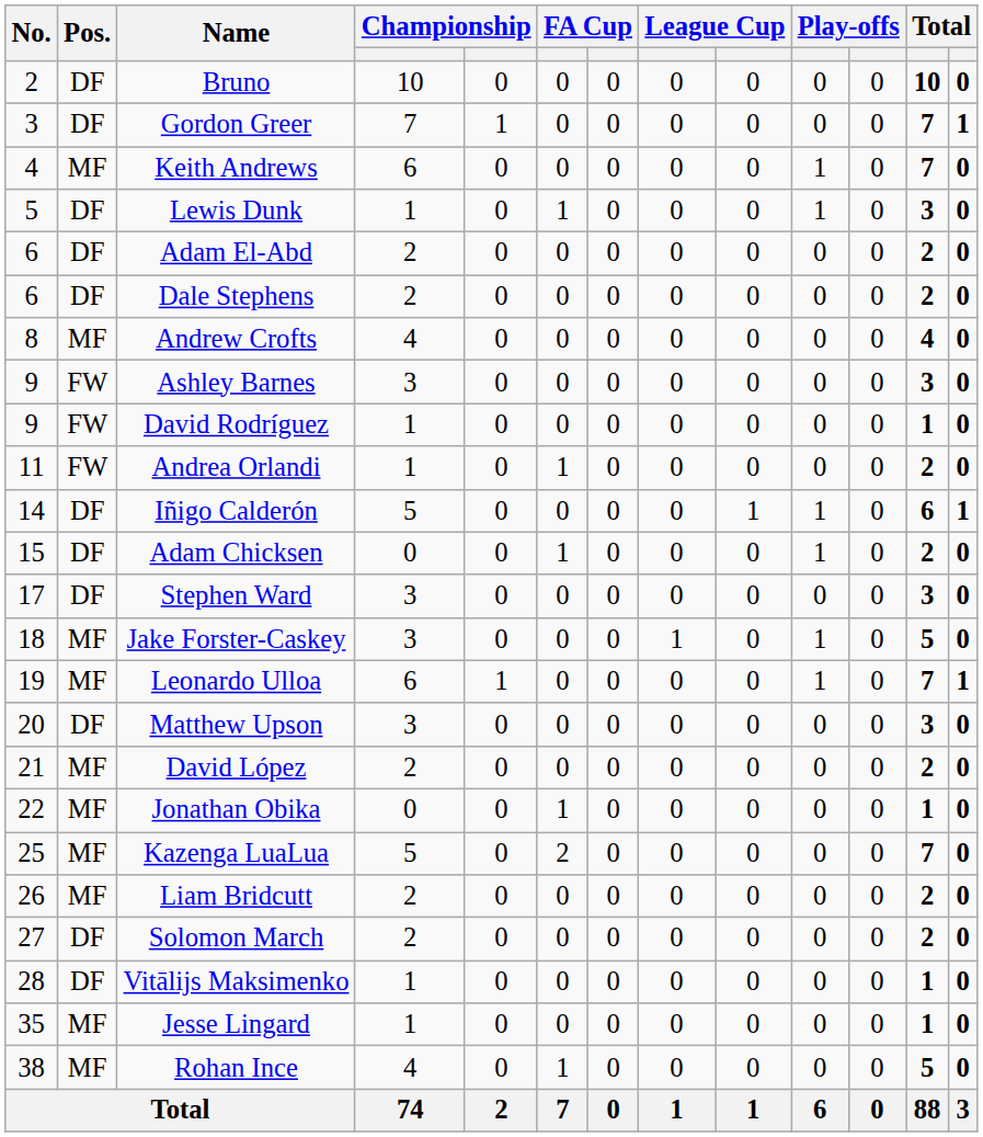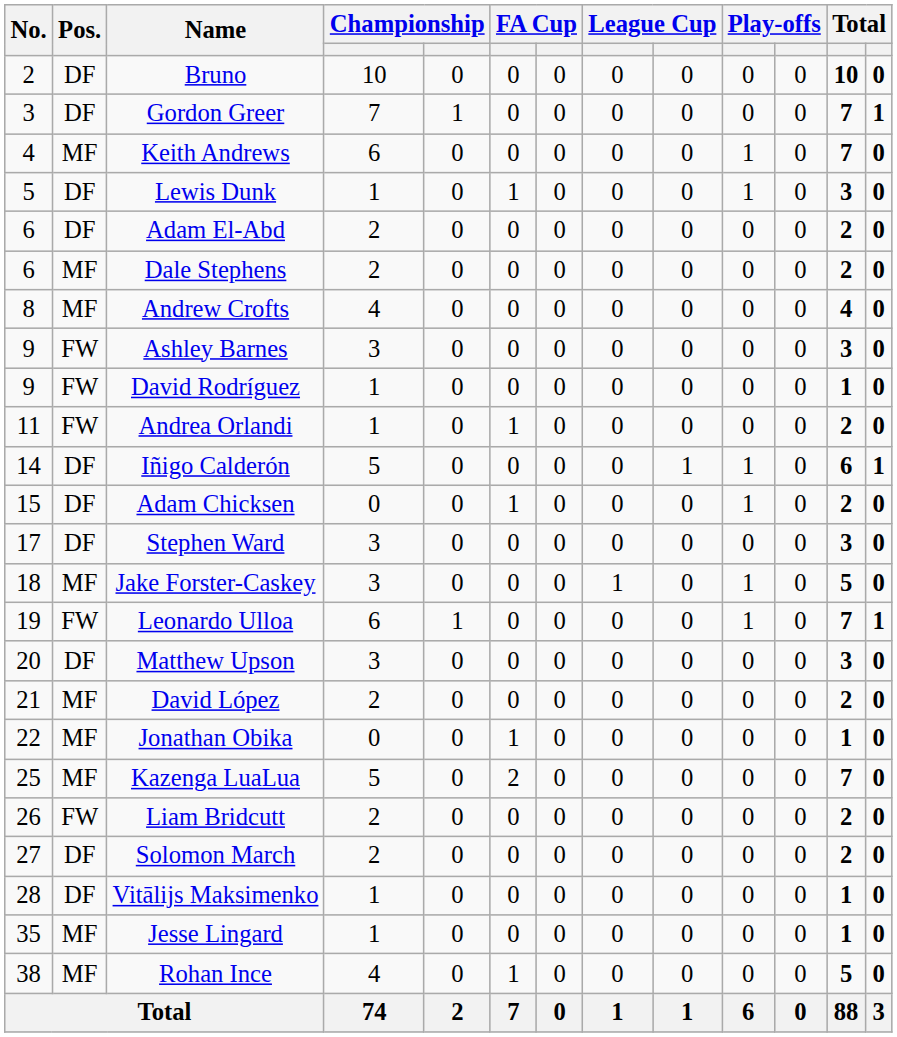 <table class="wikitable sortable" style="text-align: center;">
 <tr>
 <th rowspan="2">No.</th>
 <th rowspan="2">Pos.</th>
 <th rowspan="2">Name</th>
 <th colspan="2"><a href='#'>Championship</a></th>
 <th colspan="2"><a href='#'>FA Cup</a></th>
 <th colspan="2"><a href='#'>League Cup</a></th>
 <th colspan="2"><a href='#'>Play-offs</a></th>
 <th colspan="2">Total</th>
 </tr>
 <tr>
 <th></th>
 <th></th>
 <th></th>
 <th></th>
 <th></th>
 <th></th>
 <th></th>
 <th></th>
 <th></th>
 <th></th>
 </tr>
 <tr>
 <td>2</td>
 <td>DF</td>
 <td><a href='#'>Bruno</a></td>
 <td>10</td>
 <td>0</td>
 <td>0</td>
 <td>0</td>
 <td>0</td>
 <td>0</td>
 <td>0</td>
 <td>0</td>
 <td><strong>10</strong></td>
 <td><strong>0</strong></td>
 </tr>
 <tr>
 <td>3</td>
 <td>DF</td>
 <td><a href='#'>Gordon Greer</a></td>
 <td>7</td>
 <td>1</td>
 <td>0</td>
 <td>0</td>
 <td>0</td>
 <td>0</td>
 <td>0</td>
 <td>0</td>
 <td><strong>7</strong></td>
 <td><strong>1</strong></td>
 </tr>
 <tr>
 <td>4</td>
 <td>MF</td>
 <td><a href='#'>Keith Andrews</a></td>
 <td>6</td>
 <td>0</td>
 <td>0</td>
 <td>0</td>
 <td>0</td>
 <td>0</td>
 <td>1</td>
 <td>0</td>
 <td><strong>7</strong></td>
 <td><strong>0</strong></td>
 </tr>
 <tr>
 <td>5</td>
 <td>DF</td>
 <td><a href='#'>Lewis Dunk</a></td>
 <td>1</td>
 <td>0</td>
 <td>1</td>
 <td>0</td>
 <td>0</td>
 <td>0</td>
 <td>1</td>
 <td>0</td>
 <td><strong>3</strong></td>
 <td><strong>0</strong></td>
 </tr>
 <tr>
 <td>6</td>
 <td>DF</td>
 <td><a href='#'>Adam El-Abd</a></td>
 <td>2</td>
 <td>0</td>
 <td>0</td>
 <td>0</td>
 <td>0</td>
 <td>0</td>
 <td>0</td>
 <td>0</td>
 <td><strong>2</strong></td>
 <td><strong>0</strong></td>
 </tr>
 <tr>
 <td>6</td>
-<td>DF</td>
+<td>MF</td>
 <td><a href='#'>Dale Stephens</a></td>
 <td>2</td>
 <td>0</td>
 <td>0</td>
 <td>0</td>
 <td>0</td>
 <td>0</td>
 <td>0</td>
 <td>0</td>
 <td><strong>2</strong></td>
 <td><strong>0</strong></td>
 </tr>
 <tr>
 <td>8</td>
 <td>MF</td>
 <td><a href='#'>Andrew Crofts</a></td>
 <td>4</td>
 <td>0</td>
 <td>0</td>
 <td>0</td>
 <td>0</td>
 <td>0</td>
 <td>0</td>
 <td>0</td>
 <td><strong>4</strong></td>
 <td><strong>0</strong></td>
 </tr>
 <tr>
 <td>9</td>
 <td>FW</td>
 <td><a href='#'>Ashley Barnes</a></td>
 <td>3</td>
 <td>0</td>
 <td>0</td>
 <td>0</td>
 <td>0</td>
 <td>0</td>
 <td>0</td>
 <td>0</td>
 <td><strong>3</strong></td>
 <td><strong>0</strong></td>
 </tr>
 <tr>
 <td>9</td>
 <td>FW</td>
 <td><a href='#'>David Rodríguez</a></td>
 <td>1</td>
 <td>0</td>
 <td>0</td>
 <td>0</td>
 <td>0</td>
 <td>0</td>
 <td>0</td>
 <td>0</td>
 <td><strong>1</strong></td>
 <td><strong>0</strong></td>
 </tr>
 <tr>
 <td>11</td>
 <td>FW</td>
 <td><a href='#'>Andrea Orlandi</a></td>
 <td>1</td>
 <td>0</td>
 <td>1</td>
 <td>0</td>
 <td>0</td>
 <td>0</td>
 <td>0</td>
 <td>0</td>
 <td><strong>2</strong></td>
 <td><strong>0</strong></td>
 </tr>
 <tr>
 <td>14</td>
 <td>DF</td>
 <td><a href='#'>Iñigo Calderón</a></td>
 <td>5</td>
 <td>0</td>
 <td>0</td>
 <td>0</td>
 <td>0</td>
 <td>1</td>
 <td>1</td>
 <td>0</td>
 <td><strong>6</strong></td>
 <td><strong>1</strong></td>
 </tr>
 <tr>
 <td>15</td>
 <td>DF</td>
 <td><a href='#'>Adam Chicksen</a></td>
 <td>0</td>
 <td>0</td>
 <td>1</td>
 <td>0</td>
 <td>0</td>
 <td>0</td>
 <td>1</td>
 <td>0</td>
 <td><strong>2</strong></td>
 <td><strong>0</strong></td>
 </tr>
 <tr>
 <td>17</td>
 <td>DF</td>
 <td><a href='#'>Stephen Ward</a></td>
 <td>3</td>
 <td>0</td>
 <td>0</td>
 <td>0</td>
 <td>0</td>
 <td>0</td>
 <td>0</td>
 <td>0</td>
 <td><strong>3</strong></td>
 <td><strong>0</strong></td>
 </tr>
 <tr>
 <td>18</td>
 <td>MF</td>
 <td><a href='#'>Jake Forster-Caskey</a></td>
 <td>3</td>
 <td>0</td>
 <td>0</td>
 <td>0</td>
 <td>1</td>
 <td>0</td>
 <td>1</td>
 <td>0</td>
 <td><strong>5</strong></td>
 <td><strong>0</strong></td>
 </tr>
 <tr>
 <td>19</td>
-<td>MF</td>
+<td>FW</td>
 <td><a href='#'>Leonardo Ulloa</a></td>
 <td>6</td>
 <td>1</td>
 <td>0</td>
 <td>0</td>
 <td>0</td>
 <td>0</td>
 <td>1</td>
 <td>0</td>
 <td><strong>7</strong></td>
 <td><strong>1</strong></td>
 </tr>
 <tr>
 <td>20</td>
 <td>DF</td>
 <td><a href='#'>Matthew Upson</a></td>
 <td>3</td>
 <td>0</td>
 <td>0</td>
 <td>0</td>
 <td>0</td>
 <td>0</td>
 <td>0</td>
 <td>0</td>
 <td><strong>3</strong></td>
 <td><strong>0</strong></td>
 </tr>
 <tr>
 <td>21</td>
 <td>MF</td>
 <td><a href='#'>David López</a></td>
 <td>2</td>
 <td>0</td>
 <td>0</td>
 <td>0</td>
 <td>0</td>
 <td>0</td>
 <td>0</td>
 <td>0</td>
 <td><strong>2</strong></td>
 <td><strong>0</strong></td>
 </tr>
 <tr>
 <td>22</td>
 <td>MF</td>
 <td><a href='#'>Jonathan Obika</a></td>
 <td>0</td>
 <td>0</td>
 <td>1</td>
 <td>0</td>
 <td>0</td>
 <td>0</td>
 <td>0</td>
 <td>0</td>
 <td><strong>1</strong></td>
 <td><strong>0</strong></td>
 </tr>
 <tr>
 <td>25</td>
 <td>MF</td>
 <td><a href='#'>Kazenga LuaLua</a></td>
 <td>5</td>
 <td>0</td>
 <td>2</td>
 <td>0</td>
 <td>0</td>
 <td>0</td>
 <td>0</td>
 <td>0</td>
 <td><strong>7</strong></td>
 <td><strong>0</strong></td>
 </tr>
 <tr>
 <td>26</td>
-<td>MF</td>
+<td>FW</td>
 <td><a href='#'>Liam Bridcutt</a></td>
 <td>2</td>
 <td>0</td>
 <td>0</td>
 <td>0</td>
 <td>0</td>
 <td>0</td>
 <td>0</td>
 <td>0</td>
 <td><strong>2</strong></td>
 <td><strong>0</strong></td>
 </tr>
 <tr>
 <td>27</td>
 <td>DF</td>
 <td><a href='#'>Solomon March</a></td>
 <td>2</td>
 <td>0</td>
 <td>0</td>
 <td>0</td>
 <td>0</td>
 <td>0</td>
 <td>0</td>
 <td>0</td>
 <td><strong>2</strong></td>
 <td><strong>0</strong></td>
 </tr>
 <tr>
 <td>28</td>
 <td>DF</td>
 <td><a href='#'>Vitālijs Maksimenko</a></td>
 <td>1</td>
 <td>0</td>
 <td>0</td>
 <td>0</td>
 <td>0</td>
 <td>0</td>
 <td>0</td>
 <td>0</td>
 <td><strong>1</strong></td>
 <td><strong>0</strong></td>
 </tr>
 <tr>
 <td>35</td>
 <td>MF</td>
 <td><a href='#'>Jesse Lingard</a></td>
 <td>1</td>
 <td>0</td>
 <td>0</td>
 <td>0</td>
 <td>0</td>
 <td>0</td>
 <td>0</td>
 <td>0</td>
 <td><strong>1</strong></td>
 <td><strong>0</strong></td>
 </tr>
 <tr>
 <td>38</td>
 <td>MF</td>
 <td><a href='#'>Rohan Ince</a></td>
 <td>4</td>
 <td>0</td>
 <td>1</td>
 <td>0</td>
 <td>0</td>
 <td>0</td>
 <td>0</td>
 <td>0</td>
 <td><strong>5</strong></td>
 <td><strong>0</strong></td>
 </tr>
 <tr>
 <th colspan=3>Total</th>
 <th>74</th>
 <th>2</th>
 <th>7</th>
 <th>0</th>
 <th>1</th>
 <th>1</th>
 <th>6</th>
 <th>0</th>
 <th>88</th>
 <th>3</th>
 </tr>
 </table>
